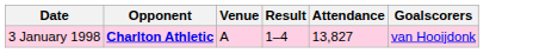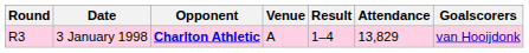 <table class="wikitable">
 <tr>
+<th>Round</th>
 <th>Date</th>
 <th>Opponent</th>
 <th>Venue</th>
 <th>Result</th>
 <th>Attendance</th>
 <th>Goalscorers</th>
 </tr>
 <tr style="background-color: #ffd0e3;">
+<td>R3</td>
 <td>3 January 1998</td>
 <td><strong><a href='#'>Charlton Athletic</a></strong></td>
 <td>A</td>
 <td>1–4</td>
-<td>13,827</td>
+<td>13,829</td>
 <td><a href='#'>van Hooijdonk</a></td>
 </tr>
 </table>
